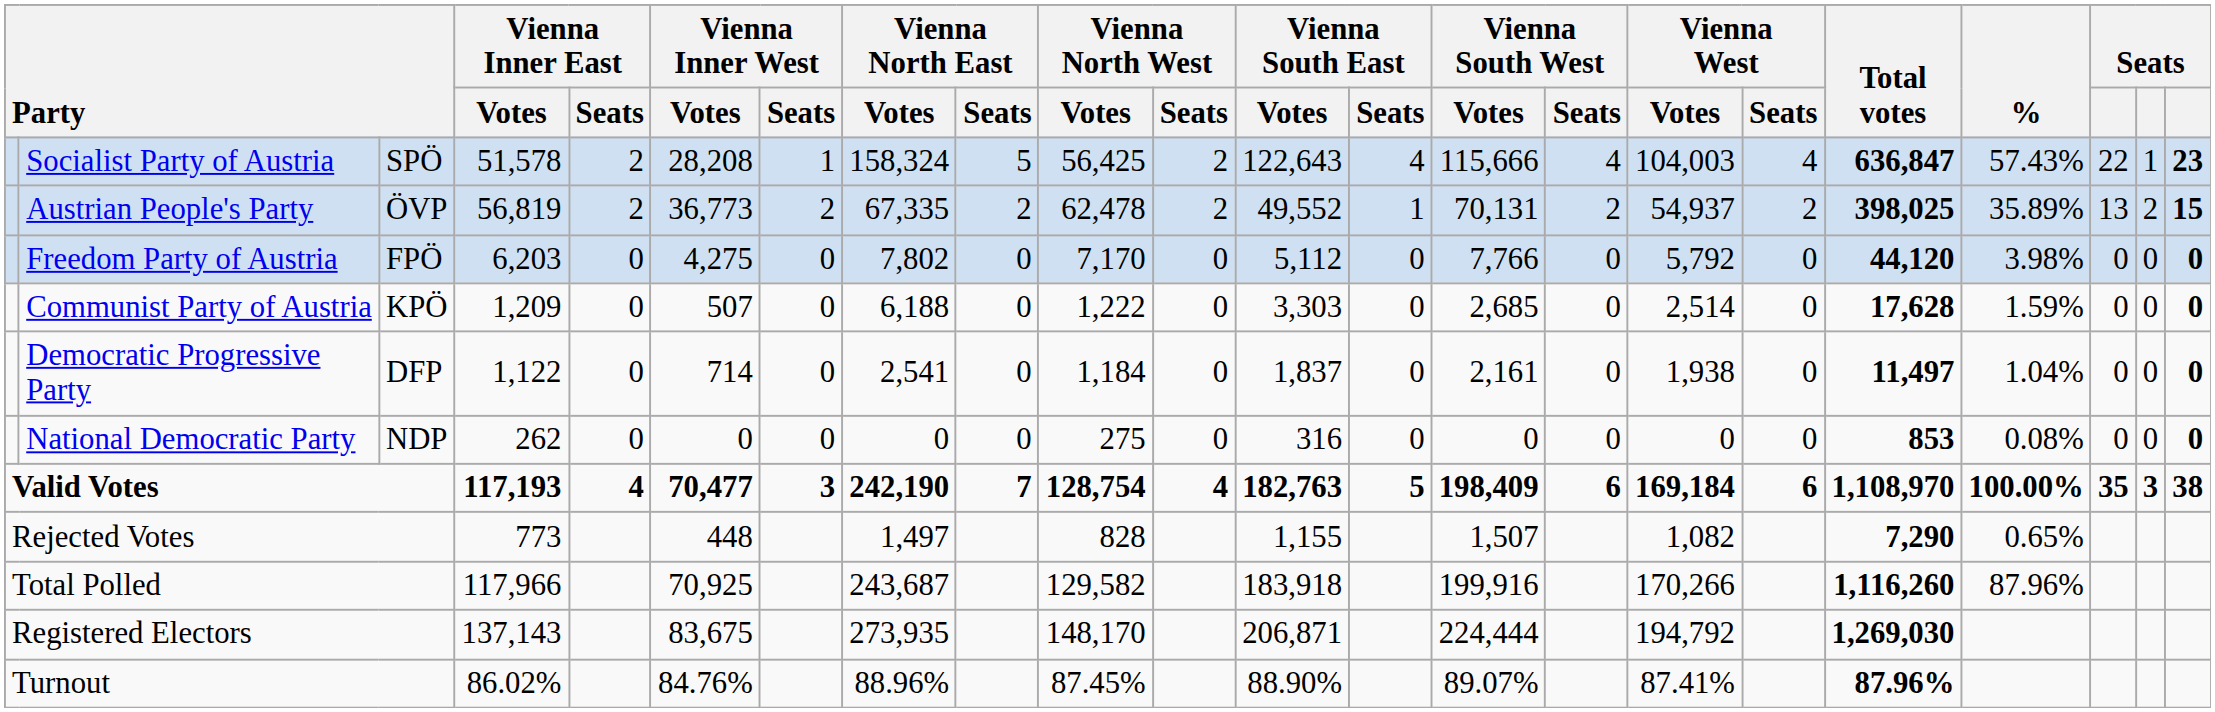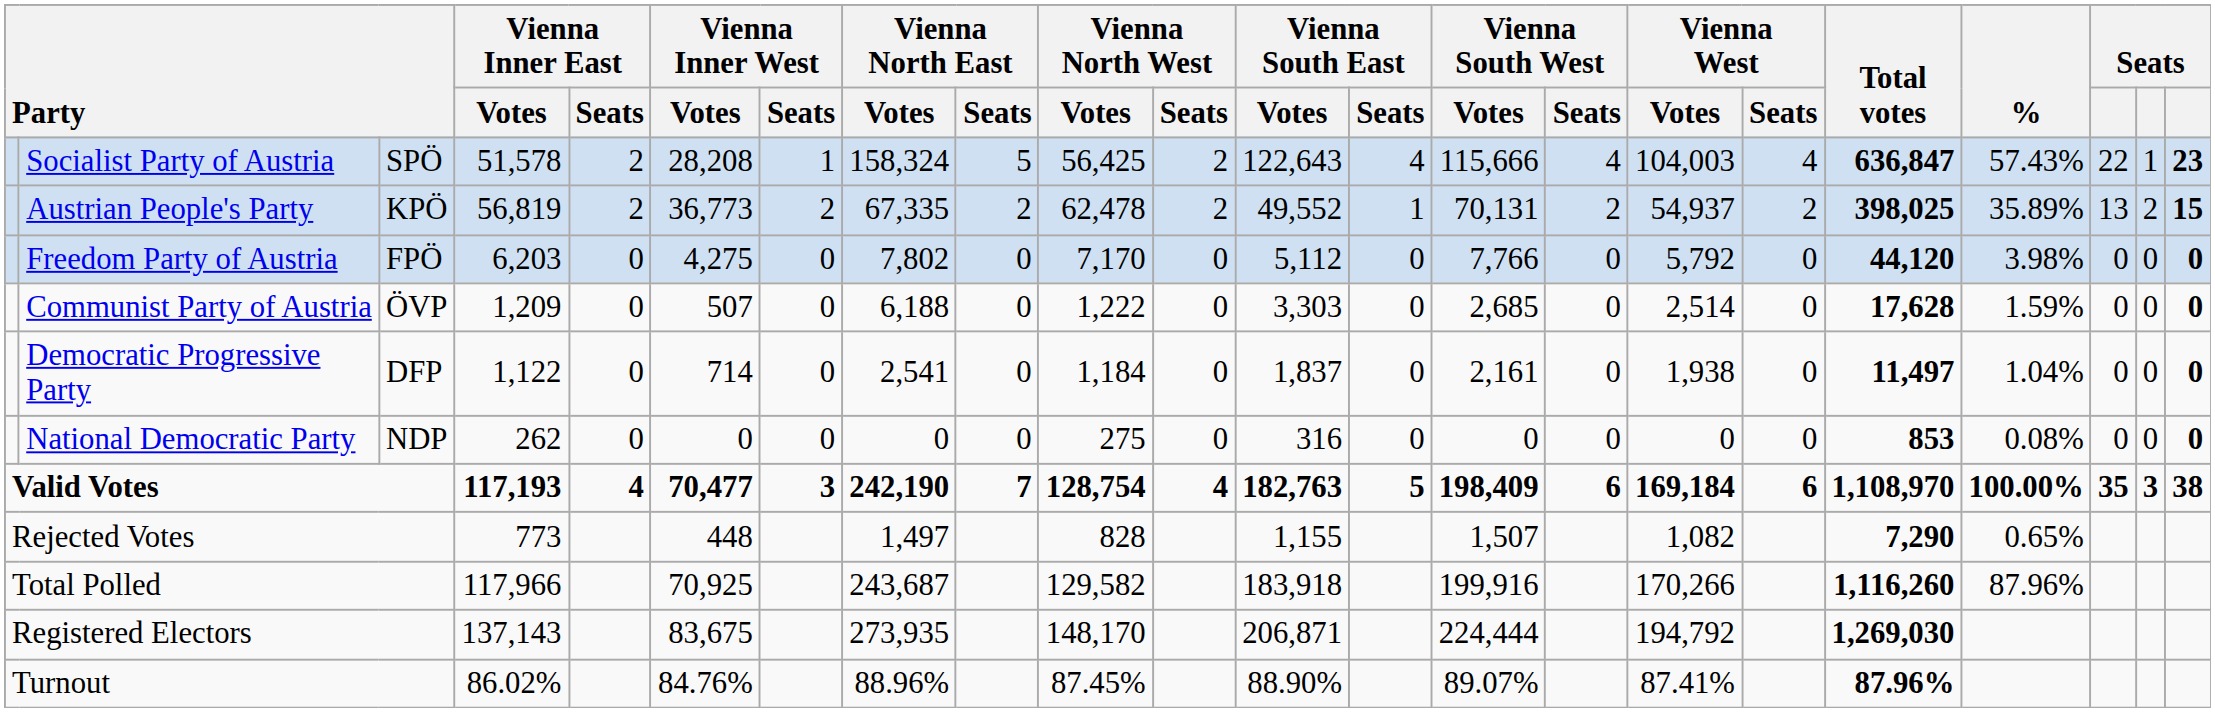 <table class="wikitable" border="1" style="text-align:right;">
 <tr>
 <th style="text-align:left;" valign=bottom rowspan=2 colspan=3>Party</th>
 <th align=center valign=bottom colspan=2>Vienna<br>Inner East</th>
 <th align=center valign=bottom colspan=2>Vienna<br>Inner West</th>
 <th align=center valign=bottom colspan=2>Vienna<br>North East</th>
 <th align=center valign=bottom colspan=2>Vienna<br>North West</th>
 <th align=center valign=bottom colspan=2>Vienna<br>South East</th>
 <th align=center valign=bottom colspan=2>Vienna<br>South West</th>
 <th align=center valign=bottom colspan=2>Vienna<br>West</th>
 <th align=center valign=bottom rowspan=2 width="50">Total<br>votes</th>
 <th align=center valign=bottom rowspan=2 width="50">%</th>
 <th align=center valign=bottom colspan=3>Seats</th>
 </tr>
 <tr>
 <th>Votes</th>
 <th>Seats</th>
 <th>Votes</th>
 <th>Seats</th>
 <th>Votes</th>
 <th>Seats</th>
 <th>Votes</th>
 <th>Seats</th>
 <th>Votes</th>
 <th>Seats</th>
 <th>Votes</th>
 <th>Seats</th>
 <th>Votes</th>
 <th>Seats</th>
 <th align=center valign=bottom width="20"><small></small></th>
 <th align=center valign=bottom width="20"><small></small></th>
 <th align=center valign=bottom width="20"><small></small></th>
 </tr>
 <tr style="background:#CEE0F2;">
 <td></td>
 <td align=left><a href='#'>Socialist Party of Austria</a></td>
 <td align=left>SPÖ</td>
 <td>51,578</td>
 <td>2</td>
 <td>28,208</td>
 <td>1</td>
 <td>158,324</td>
 <td>5</td>
 <td>56,425</td>
 <td>2</td>
 <td>122,643</td>
 <td>4</td>
 <td>115,666</td>
 <td>4</td>
 <td>104,003</td>
 <td>4</td>
 <td><strong>636,847</strong></td>
 <td>57.43%</td>
 <td>22</td>
 <td>1</td>
 <td><strong>23</strong></td>
 </tr>
 <tr style="background:#CEE0F2;">
 <td></td>
 <td align=left><a href='#'>Austrian People's Party</a></td>
-<td align=left>ÖVP</td>
+<td align=left>KPÖ</td>
 <td>56,819</td>
 <td>2</td>
 <td>36,773</td>
 <td>2</td>
 <td>67,335</td>
 <td>2</td>
 <td>62,478</td>
 <td>2</td>
 <td>49,552</td>
 <td>1</td>
 <td>70,131</td>
 <td>2</td>
 <td>54,937</td>
 <td>2</td>
 <td><strong>398,025</strong></td>
 <td>35.89%</td>
 <td>13</td>
 <td>2</td>
 <td><strong>15</strong></td>
 </tr>
 <tr style="background:#CEE0F2;">
 <td></td>
 <td align=left><a href='#'>Freedom Party of Austria</a></td>
 <td align=left>FPÖ</td>
 <td>6,203</td>
 <td>0</td>
 <td>4,275</td>
 <td>0</td>
 <td>7,802</td>
 <td>0</td>
 <td>7,170</td>
 <td>0</td>
 <td>5,112</td>
 <td>0</td>
 <td>7,766</td>
 <td>0</td>
 <td>5,792</td>
 <td>0</td>
 <td><strong>44,120</strong></td>
 <td>3.98%</td>
 <td>0</td>
 <td>0</td>
 <td><strong>0</strong></td>
 </tr>
 <tr>
 <td></td>
 <td align=left style="white-space: nowrap;"><a href='#'>Communist Party of Austria</a></td>
-<td align=left>KPÖ</td>
+<td align=left>ÖVP</td>
 <td>1,209</td>
 <td>0</td>
 <td>507</td>
 <td>0</td>
 <td>6,188</td>
 <td>0</td>
 <td>1,222</td>
 <td>0</td>
 <td>3,303</td>
 <td>0</td>
 <td>2,685</td>
 <td>0</td>
 <td>2,514</td>
 <td>0</td>
 <td><strong>17,628</strong></td>
 <td>1.59%</td>
 <td>0</td>
 <td>0</td>
 <td><strong>0</strong></td>
 </tr>
 <tr>
 <td></td>
 <td align=left><a href='#'>Democratic Progressive Party</a></td>
 <td align=left>DFP</td>
 <td>1,122</td>
 <td>0</td>
 <td>714</td>
 <td>0</td>
 <td>2,541</td>
 <td>0</td>
 <td>1,184</td>
 <td>0</td>
 <td>1,837</td>
 <td>0</td>
 <td>2,161</td>
 <td>0</td>
 <td>1,938</td>
 <td>0</td>
 <td><strong>11,497</strong></td>
 <td>1.04%</td>
 <td>0</td>
 <td>0</td>
 <td><strong>0</strong></td>
 </tr>
 <tr>
 <td></td>
 <td align=left><a href='#'>National Democratic Party</a></td>
 <td align=left>NDP</td>
 <td>262</td>
 <td>0</td>
 <td>0</td>
 <td>0</td>
 <td>0</td>
 <td>0</td>
 <td>275</td>
 <td>0</td>
 <td>316</td>
 <td>0</td>
 <td>0</td>
 <td>0</td>
 <td>0</td>
 <td>0</td>
 <td><strong>853</strong></td>
 <td>0.08%</td>
 <td>0</td>
 <td>0</td>
 <td><strong>0</strong></td>
 </tr>
 <tr style="font-weight:bold">
 <td align=left colspan=3>Valid Votes</td>
 <td>117,193</td>
 <td>4</td>
 <td>70,477</td>
 <td>3</td>
 <td>242,190</td>
 <td>7</td>
 <td>128,754</td>
 <td>4</td>
 <td>182,763</td>
 <td>5</td>
 <td>198,409</td>
 <td>6</td>
 <td>169,184</td>
 <td>6</td>
 <td>1,108,970</td>
 <td>100.00%</td>
 <td>35</td>
 <td>3</td>
 <td>38</td>
 </tr>
 <tr>
 <td align=left colspan=3>Rejected Votes</td>
 <td>773</td>
 <td></td>
 <td>448</td>
 <td></td>
 <td>1,497</td>
 <td></td>
 <td>828</td>
 <td></td>
 <td>1,155</td>
 <td></td>
 <td>1,507</td>
 <td></td>
 <td>1,082</td>
 <td></td>
 <td><strong>7,290</strong></td>
 <td>0.65%</td>
 <td></td>
 <td></td>
 <td></td>
 </tr>
 <tr>
 <td align=left colspan=3>Total Polled</td>
 <td>117,966</td>
 <td></td>
 <td>70,925</td>
 <td></td>
 <td>243,687</td>
 <td></td>
 <td>129,582</td>
 <td></td>
 <td>183,918</td>
 <td></td>
 <td>199,916</td>
 <td></td>
 <td>170,266</td>
 <td></td>
 <td><strong>1,116,260</strong></td>
 <td>87.96%</td>
 <td></td>
 <td></td>
 <td></td>
 </tr>
 <tr>
 <td align=left colspan=3>Registered Electors</td>
 <td>137,143</td>
 <td></td>
 <td>83,675</td>
 <td></td>
 <td>273,935</td>
 <td></td>
 <td>148,170</td>
 <td></td>
 <td>206,871</td>
 <td></td>
 <td>224,444</td>
 <td></td>
 <td>194,792</td>
 <td></td>
 <td><strong>1,269,030</strong></td>
 <td></td>
 <td></td>
 <td></td>
 <td></td>
 </tr>
 <tr>
 <td align=left colspan=3>Turnout</td>
 <td>86.02%</td>
 <td></td>
 <td>84.76%</td>
 <td></td>
 <td>88.96%</td>
 <td></td>
 <td>87.45%</td>
 <td></td>
 <td>88.90%</td>
 <td></td>
 <td>89.07%</td>
 <td></td>
 <td>87.41%</td>
 <td></td>
 <td><strong>87.96%</strong></td>
 <td></td>
 <td></td>
 <td></td>
 <td></td>
 </tr>
 </table>
